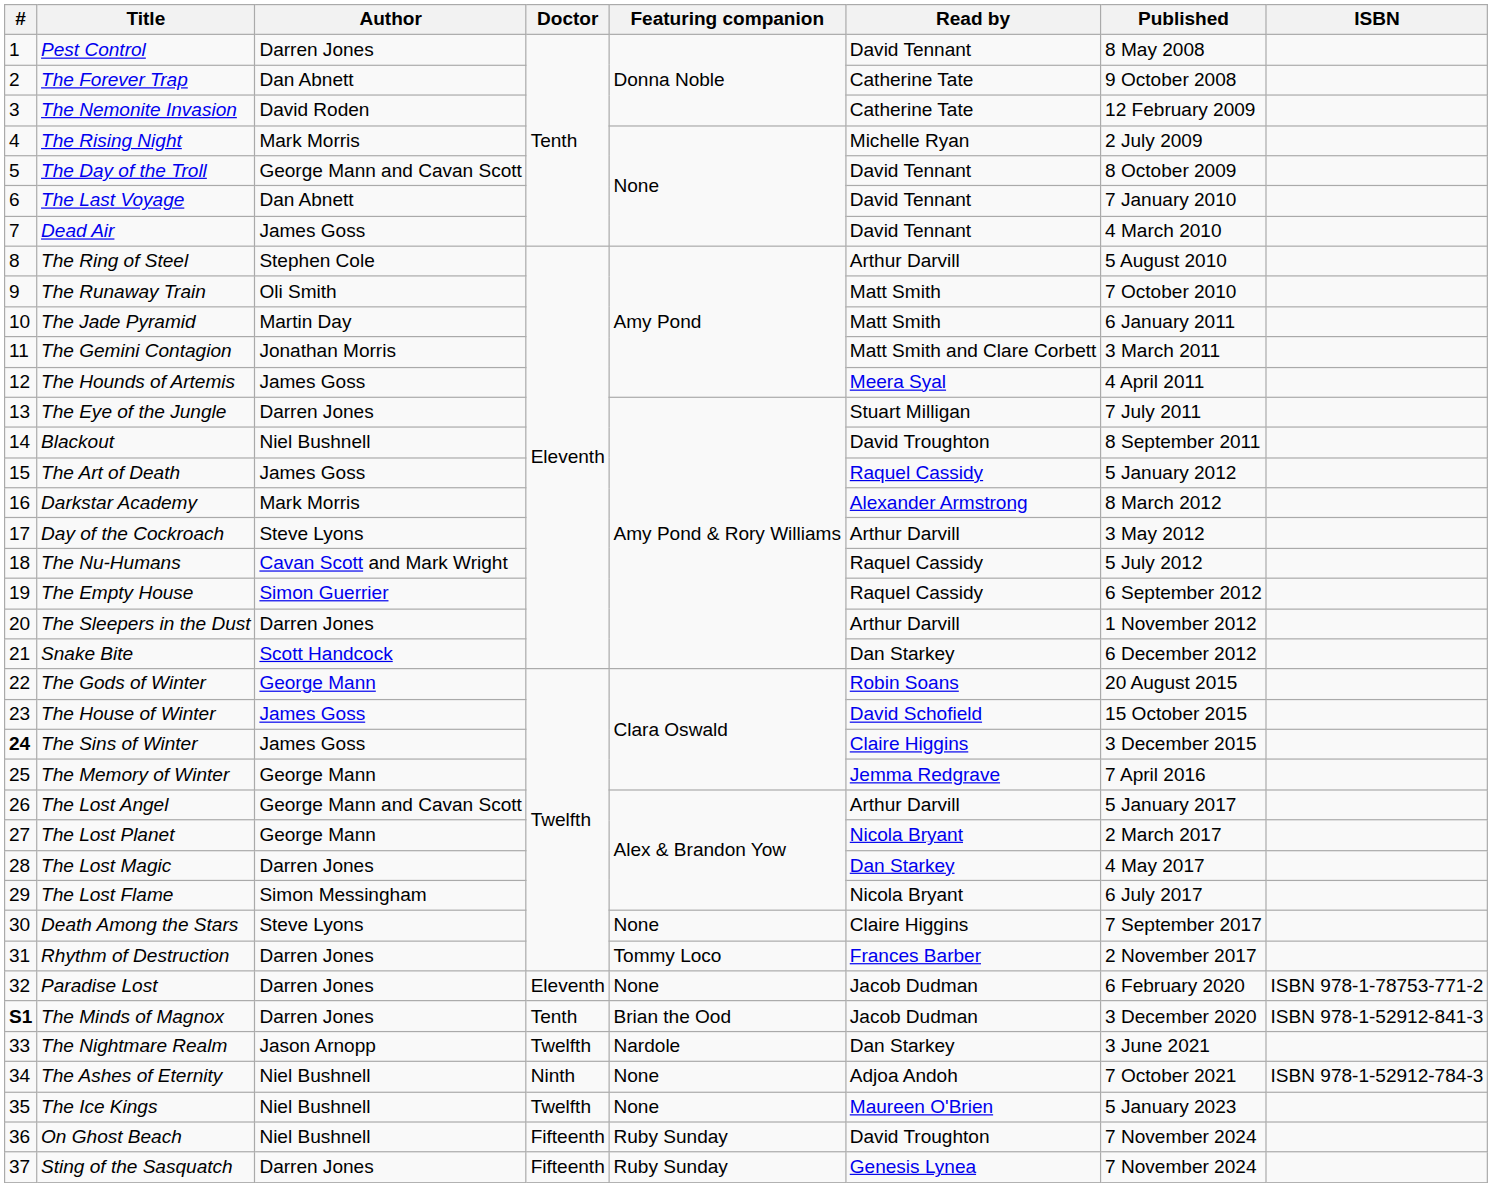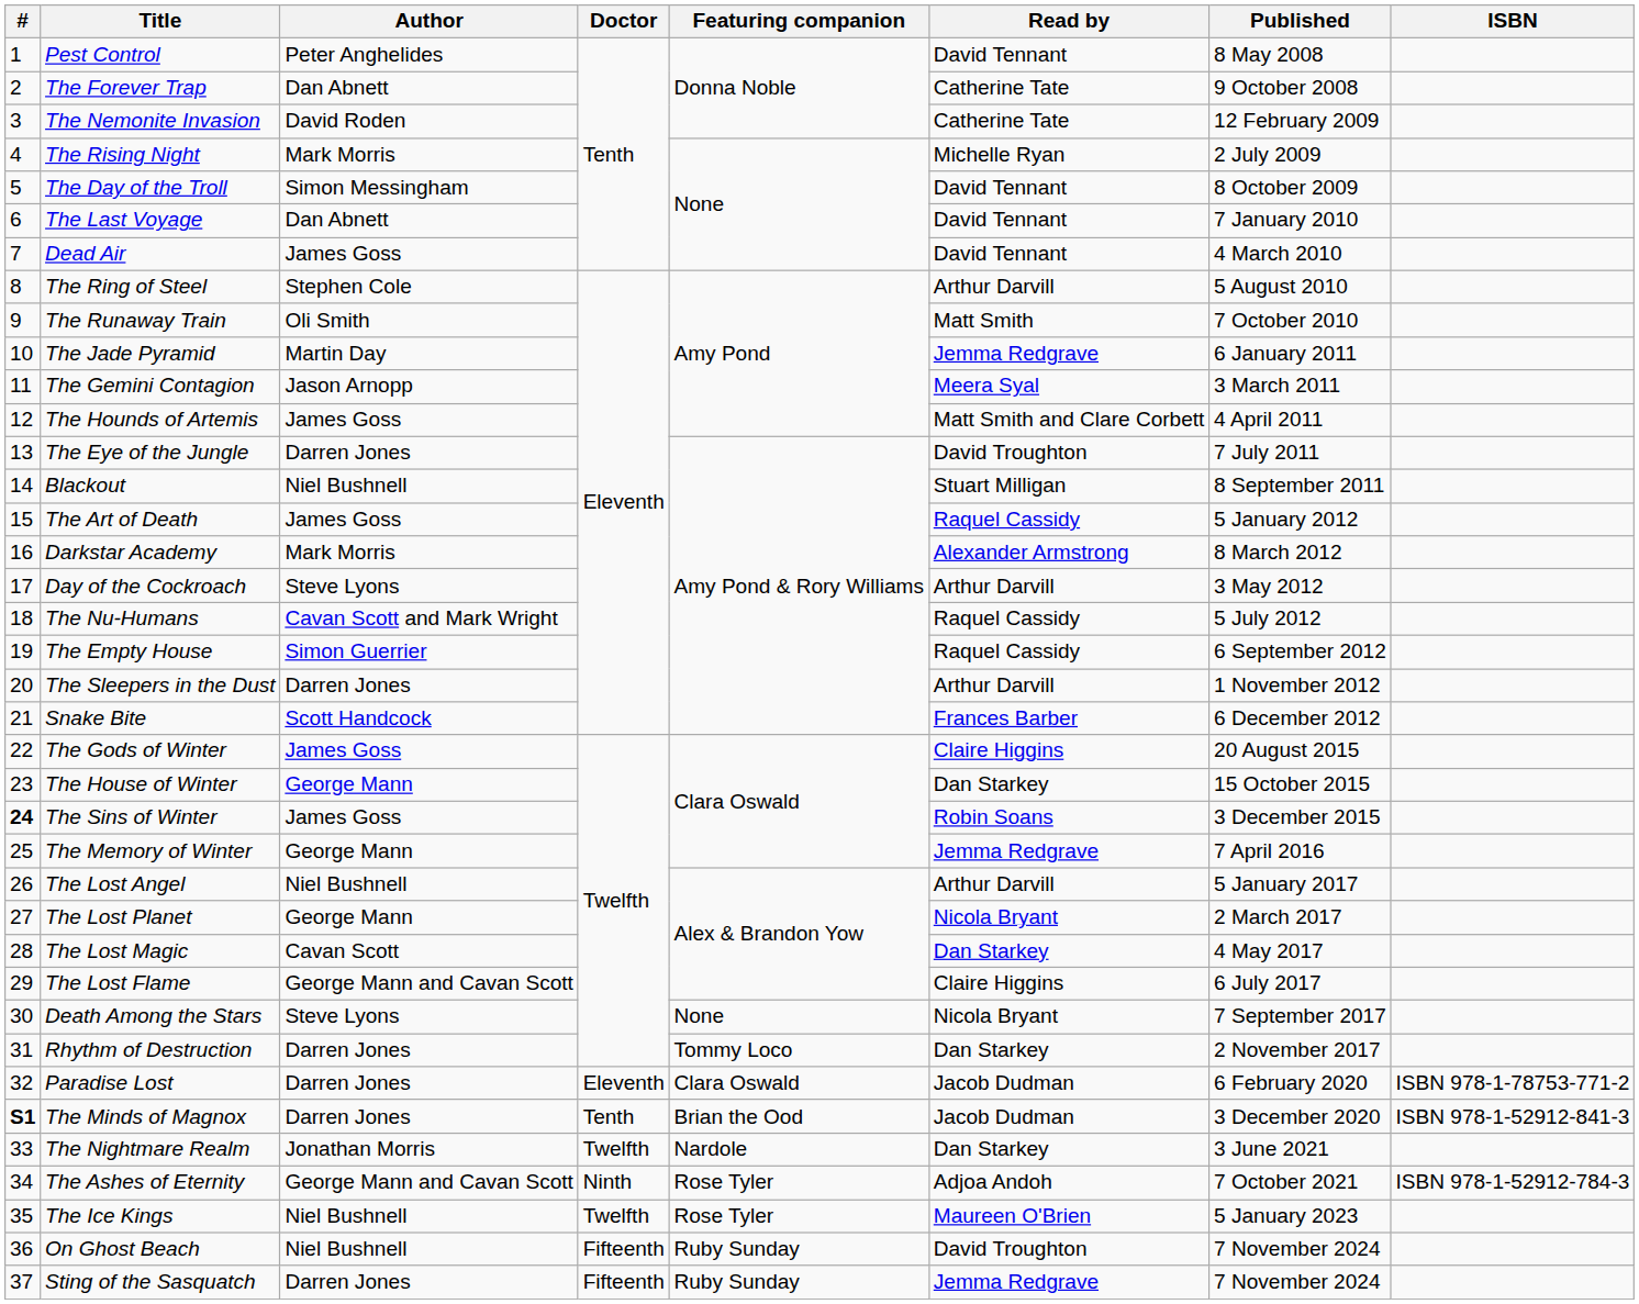 <table class="wikitable">
 <tr>
 <th>#</th>
 <th>Title</th>
 <th>Author</th>
 <th>Doctor</th>
 <th>Featuring companion</th>
 <th>Read by</th>
 <th>Published</th>
 <th>ISBN</th>
 </tr>
 <tr>
 <td>1</td>
 <td><em><a href='#'>Pest Control</a></em></td>
-<td>Darren Jones</td>
+<td>Peter Anghelides</td>
 <td rowspan="7">Tenth</td>
 <td rowspan="3">Donna Noble</td>
 <td>David Tennant</td>
 <td>8 May 2008</td>
 <td></td>
 </tr>
 <tr>
 <td>2</td>
 <td><em><a href='#'>The Forever Trap</a></em></td>
 <td>Dan Abnett</td>
 <td>Catherine Tate</td>
 <td>9 October 2008</td>
 <td></td>
 </tr>
 <tr>
 <td>3</td>
 <td><em><a href='#'>The Nemonite Invasion</a></em></td>
 <td>David Roden</td>
 <td>Catherine Tate</td>
 <td>12 February 2009</td>
 <td></td>
 </tr>
 <tr>
 <td>4</td>
 <td><em><a href='#'>The Rising Night</a></em></td>
 <td>Mark Morris</td>
 <td rowspan="4">None</td>
 <td>Michelle Ryan</td>
 <td>2 July 2009</td>
 <td></td>
 </tr>
 <tr>
 <td>5</td>
 <td><em><a href='#'>The Day of the Troll</a></em></td>
-<td>George Mann and Cavan Scott</td>
+<td>Simon Messingham</td>
 <td>David Tennant</td>
 <td>8 October 2009</td>
 <td></td>
 </tr>
 <tr>
 <td>6</td>
 <td><em><a href='#'>The Last Voyage</a></em></td>
 <td>Dan Abnett</td>
 <td>David Tennant</td>
 <td>7 January 2010</td>
 <td></td>
 </tr>
 <tr>
 <td>7</td>
 <td><em><a href='#'>Dead Air</a></em></td>
 <td>James Goss</td>
 <td>David Tennant</td>
 <td>4 March 2010</td>
 <td></td>
 </tr>
 <tr>
 <td>8</td>
 <td><em>The Ring of Steel</em></td>
 <td>Stephen Cole</td>
 <td rowspan="14">Eleventh</td>
 <td rowspan="5">Amy Pond</td>
 <td>Arthur Darvill</td>
 <td>5 August 2010</td>
 <td></td>
 </tr>
 <tr>
 <td>9</td>
 <td><em>The Runaway Train</em></td>
 <td>Oli Smith</td>
 <td>Matt Smith</td>
 <td>7 October 2010</td>
 <td></td>
 </tr>
 <tr>
 <td>10</td>
 <td><em>The Jade Pyramid</em></td>
 <td>Martin Day</td>
-<td>Matt Smith</td>
+<td><a href='#'>Jemma Redgrave</a></td>
 <td>6 January 2011</td>
 <td></td>
 </tr>
 <tr>
 <td>11</td>
 <td><em>The Gemini Contagion</em></td>
-<td>Jonathan Morris</td>
-<td>Matt Smith and Clare Corbett</td>
+<td>Jason Arnopp</td>
+<td><a href='#'>Meera Syal</a></td>
 <td>3 March 2011</td>
 <td></td>
 </tr>
 <tr>
 <td>12</td>
 <td><em>The Hounds of Artemis</em></td>
 <td>James Goss</td>
-<td><a href='#'>Meera Syal</a></td>
+<td>Matt Smith and Clare Corbett</td>
 <td>4 April 2011</td>
 <td></td>
 </tr>
 <tr>
 <td>13</td>
 <td><em>The Eye of the Jungle</em></td>
 <td>Darren Jones</td>
 <td rowspan="9">Amy Pond & Rory Williams</td>
-<td>Stuart Milligan</td>
+<td>David Troughton</td>
 <td>7 July 2011</td>
 <td></td>
 </tr>
 <tr>
 <td>14</td>
 <td><em>Blackout</em></td>
 <td>Niel Bushnell</td>
-<td>David Troughton</td>
+<td>Stuart Milligan</td>
 <td>8 September 2011</td>
 <td></td>
 </tr>
 <tr>
 <td>15</td>
 <td><em>The Art of Death</em></td>
 <td>James Goss</td>
 <td><a href='#'>Raquel Cassidy</a></td>
 <td>5 January 2012</td>
 <td></td>
 </tr>
 <tr>
 <td>16</td>
 <td><em>Darkstar Academy</em></td>
 <td>Mark Morris</td>
 <td><a href='#'>Alexander Armstrong</a></td>
 <td>8 March 2012</td>
 <td></td>
 </tr>
 <tr>
 <td>17</td>
 <td><em>Day of the Cockroach</em></td>
 <td>Steve Lyons</td>
 <td>Arthur Darvill</td>
 <td>3 May 2012</td>
 <td></td>
 </tr>
 <tr>
 <td>18</td>
 <td><em>The Nu-Humans</em></td>
 <td><a href='#'>Cavan Scott</a> and Mark Wright</td>
 <td>Raquel Cassidy</td>
 <td>5 July 2012</td>
 <td></td>
 </tr>
 <tr>
 <td>19</td>
 <td><em>The Empty House</em></td>
 <td><a href='#'>Simon Guerrier</a></td>
 <td>Raquel Cassidy</td>
 <td>6 September 2012</td>
 <td></td>
 </tr>
 <tr>
 <td>20</td>
 <td><em>The Sleepers in the Dust</em></td>
 <td>Darren Jones</td>
 <td>Arthur Darvill</td>
 <td>1 November 2012</td>
 <td></td>
 </tr>
 <tr>
 <td>21</td>
 <td><em>Snake Bite</em></td>
 <td><a href='#'>Scott Handcock</a></td>
-<td>Dan Starkey</td>
+<td><a href='#'>Frances Barber</a></td>
 <td>6 December 2012</td>
 <td></td>
 </tr>
 <tr>
 <td>22</td>
 <td><em>The Gods of Winter</em></td>
-<td><a href='#'>George Mann</a></td>
+<td><a href='#'>James Goss</a></td>
 <td rowspan="10">Twelfth</td>
 <td rowspan="4">Clara Oswald</td>
-<td><a href='#'>Robin Soans</a></td>
+<td><a href='#'>Claire Higgins</a></td>
 <td>20 August 2015</td>
 <td></td>
 </tr>
 <tr>
 <td>23</td>
 <td><em>The House of Winter</em></td>
-<td><a href='#'>James Goss</a></td>
-<td><a href='#'>David Schofield</a></td>
+<td><a href='#'>George Mann</a></td>
+<td>Dan Starkey</td>
 <td>15 October 2015</td>
 <td></td>
 </tr>
 <tr>
 <td><strong>24</strong></td>
 <td><em>The Sins of Winter</em></td>
 <td>James Goss</td>
-<td><a href='#'>Claire Higgins</a></td>
+<td><a href='#'>Robin Soans</a></td>
 <td>3 December 2015</td>
 <td></td>
 </tr>
 <tr>
 <td>25</td>
 <td><em>The Memory of Winter</em></td>
 <td>George Mann</td>
 <td><a href='#'>Jemma Redgrave</a></td>
 <td>7 April 2016</td>
 <td></td>
 </tr>
 <tr>
 <td>26</td>
 <td><em>The Lost Angel</em></td>
-<td>George Mann and Cavan Scott</td>
+<td>Niel Bushnell</td>
 <td rowspan="4">Alex & Brandon Yow</td>
 <td>Arthur Darvill</td>
 <td>5 January 2017</td>
 <td></td>
 </tr>
 <tr>
 <td>27</td>
 <td><em>The Lost Planet</em></td>
 <td>George Mann</td>
 <td><a href='#'>Nicola Bryant</a></td>
 <td>2 March 2017</td>
 <td></td>
 </tr>
 <tr>
 <td>28</td>
 <td><em>The Lost Magic</em></td>
-<td>Darren Jones</td>
+<td>Cavan Scott</td>
 <td><a href='#'>Dan Starkey</a></td>
 <td>4 May 2017</td>
 <td></td>
 </tr>
 <tr>
 <td>29</td>
 <td><em>The Lost Flame</em></td>
-<td>Simon Messingham</td>
-<td>Nicola Bryant</td>
+<td>George Mann and Cavan Scott</td>
+<td>Claire Higgins</td>
 <td>6 July 2017</td>
 <td></td>
 </tr>
 <tr>
 <td>30</td>
 <td><em>Death Among the Stars</em></td>
 <td>Steve Lyons</td>
 <td>None</td>
-<td>Claire Higgins</td>
+<td>Nicola Bryant</td>
 <td>7 September 2017</td>
 <td></td>
 </tr>
 <tr>
 <td>31</td>
 <td><em>Rhythm of Destruction</em></td>
 <td>Darren Jones</td>
 <td>Tommy Loco</td>
-<td><a href='#'>Frances Barber</a></td>
+<td>Dan Starkey</td>
 <td>2 November 2017</td>
 <td></td>
 </tr>
 <tr>
 <td>32</td>
 <td><em>Paradise Lost</em></td>
 <td>Darren Jones</td>
 <td>Eleventh</td>
-<td>None</td>
+<td>Clara Oswald</td>
 <td>Jacob Dudman</td>
 <td>6 February 2020</td>
 <td>ISBN 978-1-78753-771-2</td>
 </tr>
 <tr>
 <td><strong>S1</strong></td>
 <td><em>The Minds of Magnox</em></td>
 <td>Darren Jones</td>
 <td>Tenth</td>
 <td>Brian the Ood</td>
 <td>Jacob Dudman</td>
 <td>3 December 2020</td>
 <td>ISBN 978-1-52912-841-3</td>
 </tr>
 <tr>
 <td>33</td>
 <td><em>The Nightmare Realm</em></td>
-<td>Jason Arnopp</td>
+<td>Jonathan Morris</td>
 <td>Twelfth</td>
 <td>Nardole</td>
 <td>Dan Starkey</td>
 <td>3 June 2021</td>
 <td></td>
 </tr>
 <tr>
 <td>34</td>
 <td><em>The Ashes of Eternity</em></td>
-<td>Niel Bushnell</td>
+<td>George Mann and Cavan Scott</td>
 <td>Ninth</td>
-<td>None</td>
+<td>Rose Tyler</td>
 <td>Adjoa Andoh</td>
 <td>7 October 2021</td>
 <td>ISBN 978-1-52912-784-3</td>
 </tr>
 <tr>
 <td>35</td>
 <td><em>The Ice Kings</em></td>
 <td>Niel Bushnell</td>
 <td>Twelfth</td>
-<td>None</td>
+<td>Rose Tyler</td>
 <td><a href='#'>Maureen O'Brien</a></td>
 <td>5 January 2023</td>
 <td></td>
 </tr>
 <tr>
 <td>36</td>
 <td><em>On Ghost Beach</em></td>
 <td>Niel Bushnell</td>
 <td>Fifteenth</td>
 <td>Ruby Sunday</td>
 <td>David Troughton</td>
 <td>7 November 2024 </td>
 <td></td>
 </tr>
 <tr>
 <td>37</td>
 <td><em>Sting of the Sasquatch</em></td>
 <td>Darren Jones</td>
 <td>Fifteenth</td>
 <td>Ruby Sunday</td>
-<td><a href='#'>Genesis Lynea</a></td>
+<td><a href='#'>Jemma Redgrave</a></td>
 <td>7 November 2024 </td>
 <td></td>
 </tr>
 </table>
